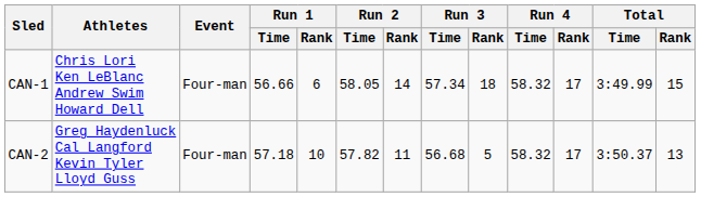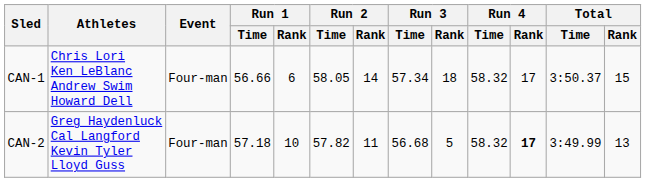 <table class="wikitable"  border="1" style="font-size:90%">
 <tr>
 <th rowspan="2">Sled</th>
 <th rowspan="2">Athletes</th>
 <th rowspan="2">Event</th>
 <th colspan="2">Run 1</th>
 <th colspan="2">Run 2</th>
 <th colspan="2">Run 3</th>
 <th colspan="2">Run 4</th>
 <th colspan="2">Total</th>
 </tr>
 <tr>
 <th>Time</th>
 <th>Rank</th>
 <th>Time</th>
 <th>Rank</th>
 <th>Time</th>
 <th>Rank</th>
 <th>Time</th>
 <th>Rank</th>
 <th>Time</th>
 <th>Rank</th>
 </tr>
 <tr>
 <td align="center">CAN-1</td>
 <td><a href='#'>Chris Lori</a><br><a href='#'>Ken LeBlanc</a><br><a href='#'>Andrew Swim</a><br><a href='#'>Howard Dell</a></td>
 <td>Four-man</td>
 <td align="center">56.66</td>
 <td align="center">6</td>
 <td align="center">58.05</td>
 <td align="center">14</td>
 <td align="center">57.34</td>
 <td align="center">18</td>
 <td align="center">58.32</td>
 <td align="center">17</td>
-<td align="center">3:49.99</td>
+<td align="center">3:50.37</td>
 <td align="center">15</td>
 </tr>
 <tr>
 <td align="center">CAN-2</td>
 <td><a href='#'>Greg Haydenluck</a><br><a href='#'>Cal Langford</a><br><a href='#'>Kevin Tyler</a><br><a href='#'>Lloyd Guss</a></td>
 <td>Four-man</td>
 <td align="center">57.18</td>
 <td align="center">10</td>
 <td align="center">57.82</td>
 <td align="center">11</td>
 <td align="center">56.68</td>
 <td align="center">5</td>
 <td align="center">58.32</td>
-<td align="center">17</td>
-<td align="center">3:50.37</td>
+<td align="center"><strong>17</strong></td>
+<td align="center">3:49.99</td>
 <td align="center">13</td>
 </tr>
 </table>
